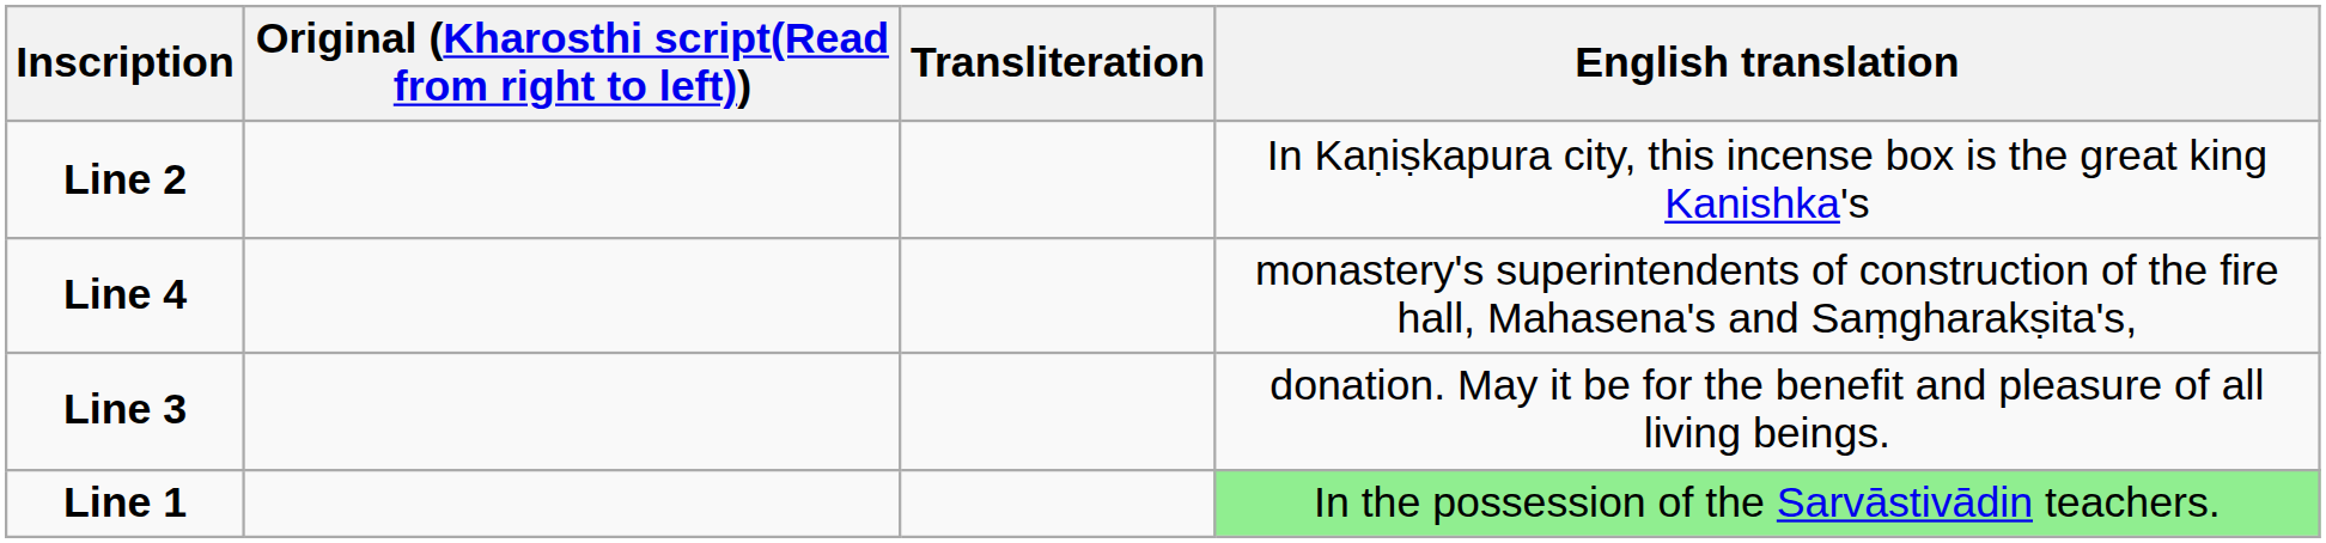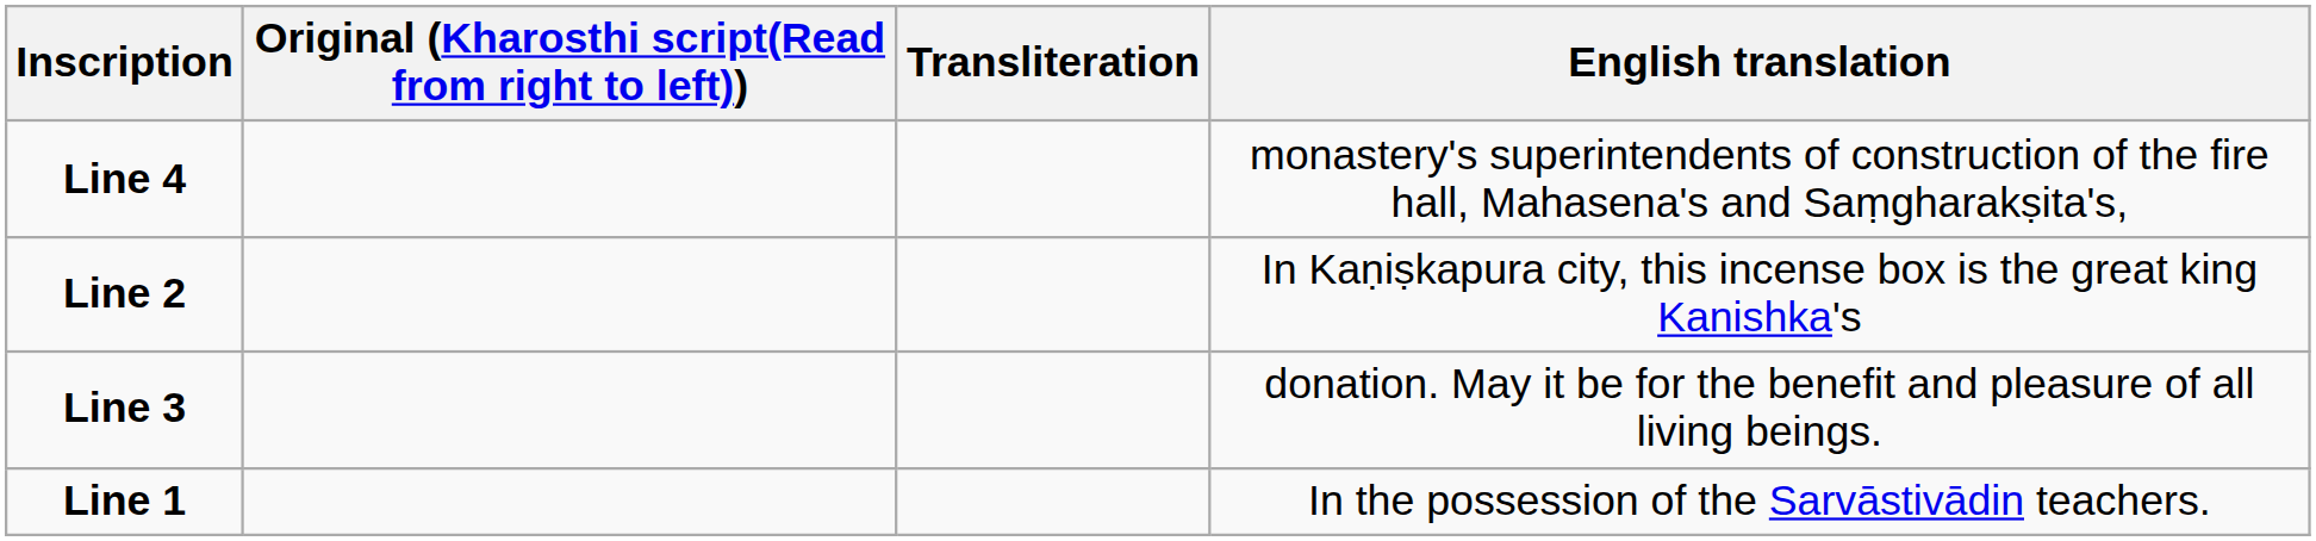 <table class ="wikitable" style="text-align:center">
 <tr>
 <th>Inscription</th>
 <th>Original (<a href='#'>Kharosthi script(Read from right to left)</a>)</th>
 <th>Transliteration</th>
 <th>English translation</th>
 </tr>
 <tr>
+<td><strong>Line 4</strong></td>
+<td></td>
+<td></td>
+<td>monastery's superintendents of construction of the fire hall, Mahasena's and Saṃgharakṣita's,</td>
+</tr>
+<tr>
 <td><strong>Line 2</strong></td>
 <td></td>
 <td></td>
 <td>In Kaṇiṣkapura city, this incense box is the great king <a href='#'>Kanishka</a>'s</td>
-</tr>
-<tr>
-<td><strong>Line 4</strong></td>
-<td></td>
-<td></td>
-<td>monastery's superintendents of construction of the fire hall, Mahasena's and Saṃgharakṣita's,</td>
 </tr>
 <tr>
 <td><strong>Line 3</strong></td>
 <td></td>
 <td></td>
 <td>donation. May it be for the benefit and pleasure of all living beings.</td>
 </tr>
 <tr>
 <td><strong>Line 1</strong></td>
 <td></td>
 <td></td>
-<td style="background: lightgreen;">In the possession of the <a href='#'>Sarvāstivādin</a> teachers.</td>
+<td>In the possession of the <a href='#'>Sarvāstivādin</a> teachers.</td>
 </tr>
 </table>
